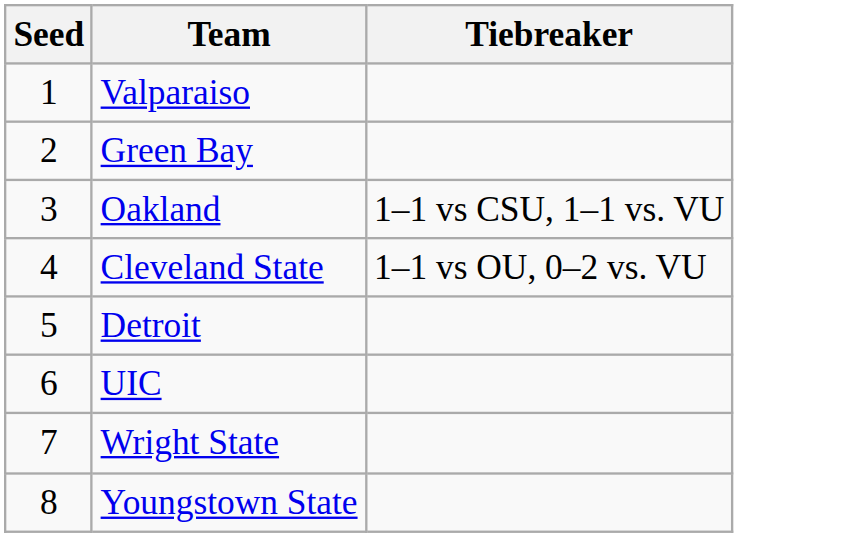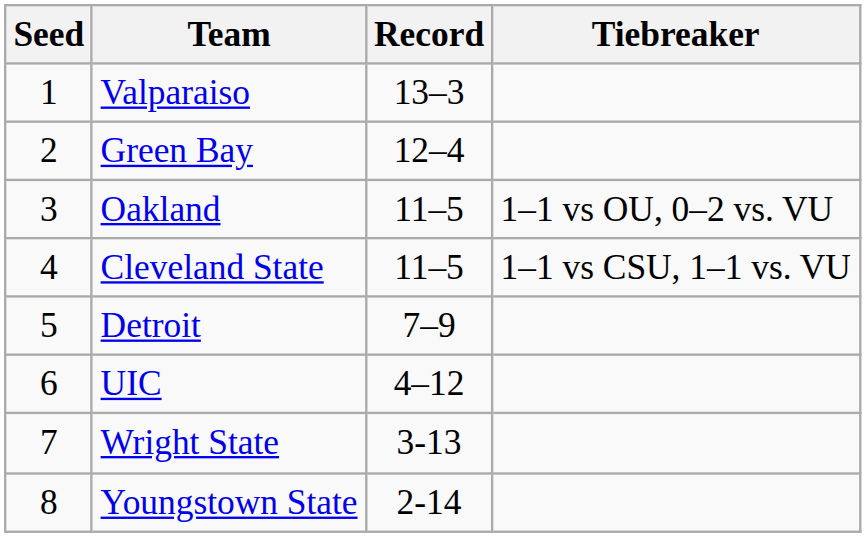 <table class="wikitable" style="font-size: 95%">
 <tr>
 <th>Seed</th>
 <th>Team</th>
+<th>Record</th>
 <th>Tiebreaker</th>
 </tr>
 <tr>
 <td align=center>1</td>
 <td><a href='#'>Valparaiso</a></td>
+<td align=center>13–3</td>
 <td></td>
 </tr>
 <tr>
 <td align=center>2</td>
 <td><a href='#'>Green Bay</a></td>
+<td align=center>12–4</td>
 <td></td>
 </tr>
 <tr>
 <td align=center>3</td>
 <td><a href='#'>Oakland</a></td>
-<td>1–1 vs CSU, 1–1 vs. VU</td>
+<td align=center>11–5</td>
+<td>1–1 vs OU, 0–2 vs. VU</td>
 </tr>
 <tr>
 <td align=center>4</td>
 <td><a href='#'>Cleveland State</a></td>
-<td>1–1 vs OU, 0–2 vs. VU</td>
+<td align=center>11–5</td>
+<td>1–1 vs CSU, 1–1 vs. VU</td>
 </tr>
 <tr>
 <td align=center>5</td>
 <td><a href='#'>Detroit</a></td>
+<td align=center>7–9</td>
 <td></td>
 </tr>
 <tr>
 <td align=center>6</td>
 <td><a href='#'>UIC</a></td>
+<td align=center>4–12</td>
 <td></td>
 </tr>
 <tr>
 <td align=center>7</td>
 <td><a href='#'>Wright State</a></td>
+<td align=center>3-13</td>
 <td></td>
 </tr>
 <tr>
 <td align=center>8</td>
 <td><a href='#'>Youngstown State</a></td>
+<td align=center>2-14</td>
 <td></td>
 </tr>
 </table>
